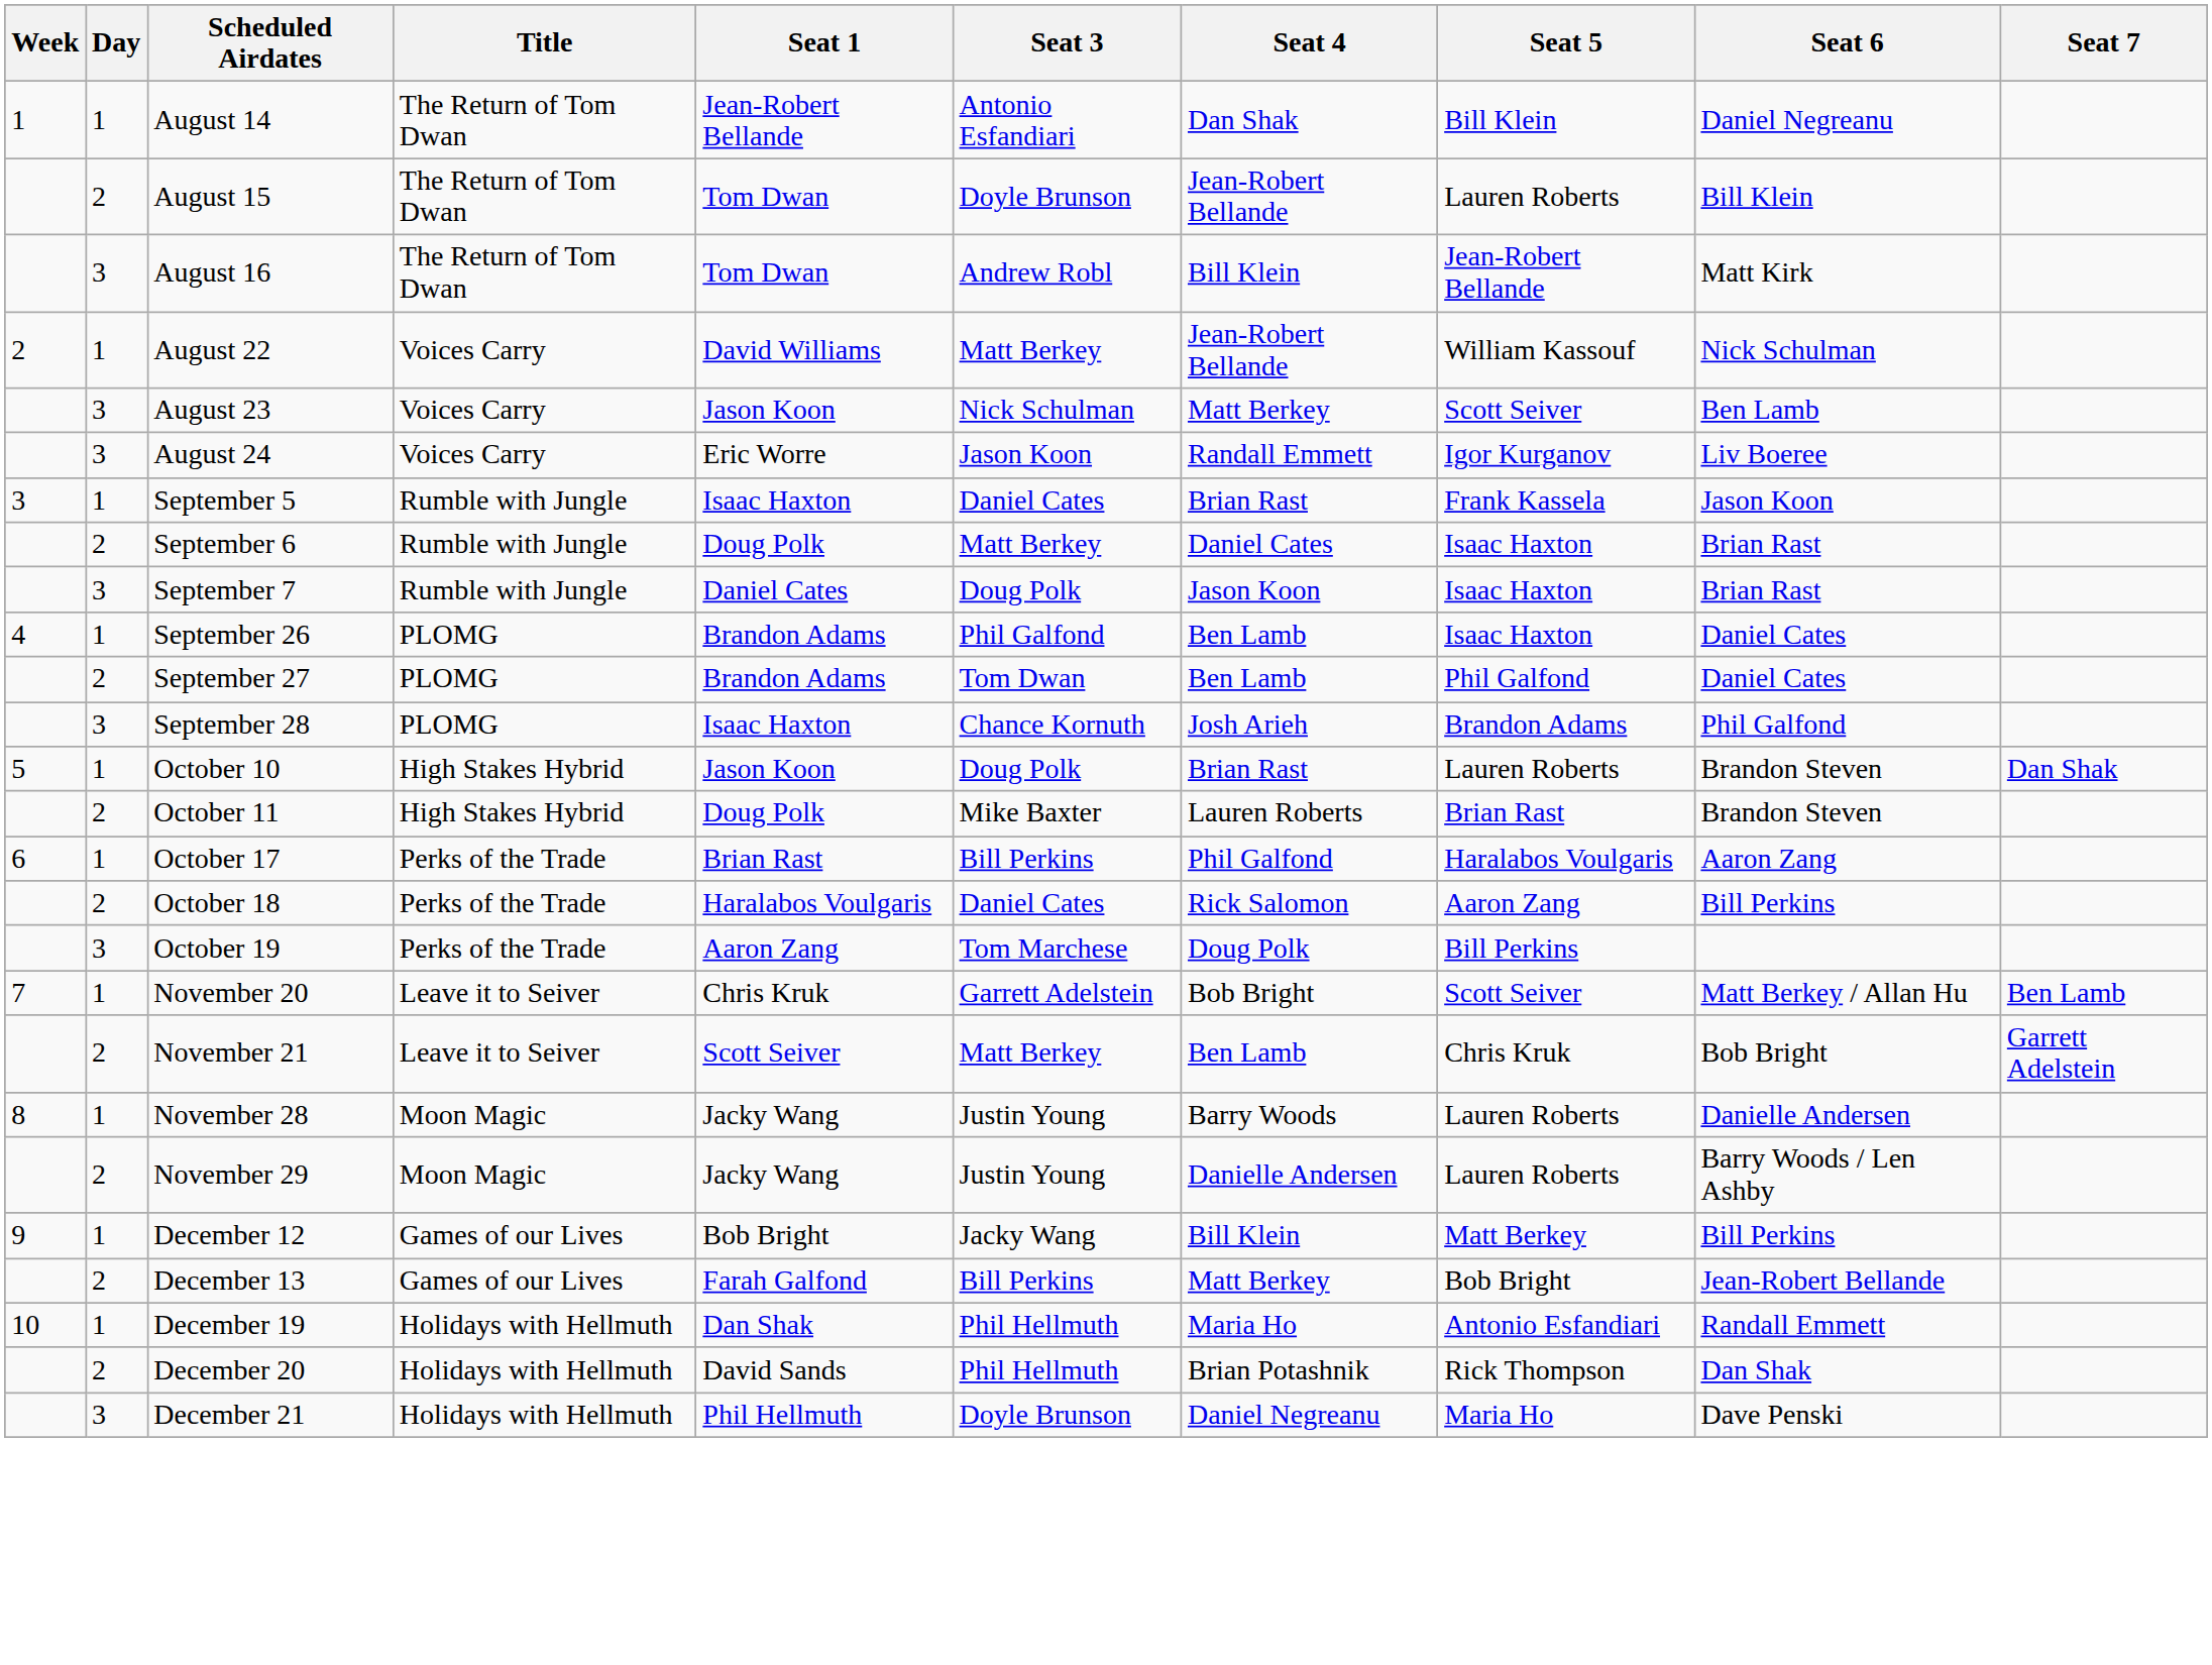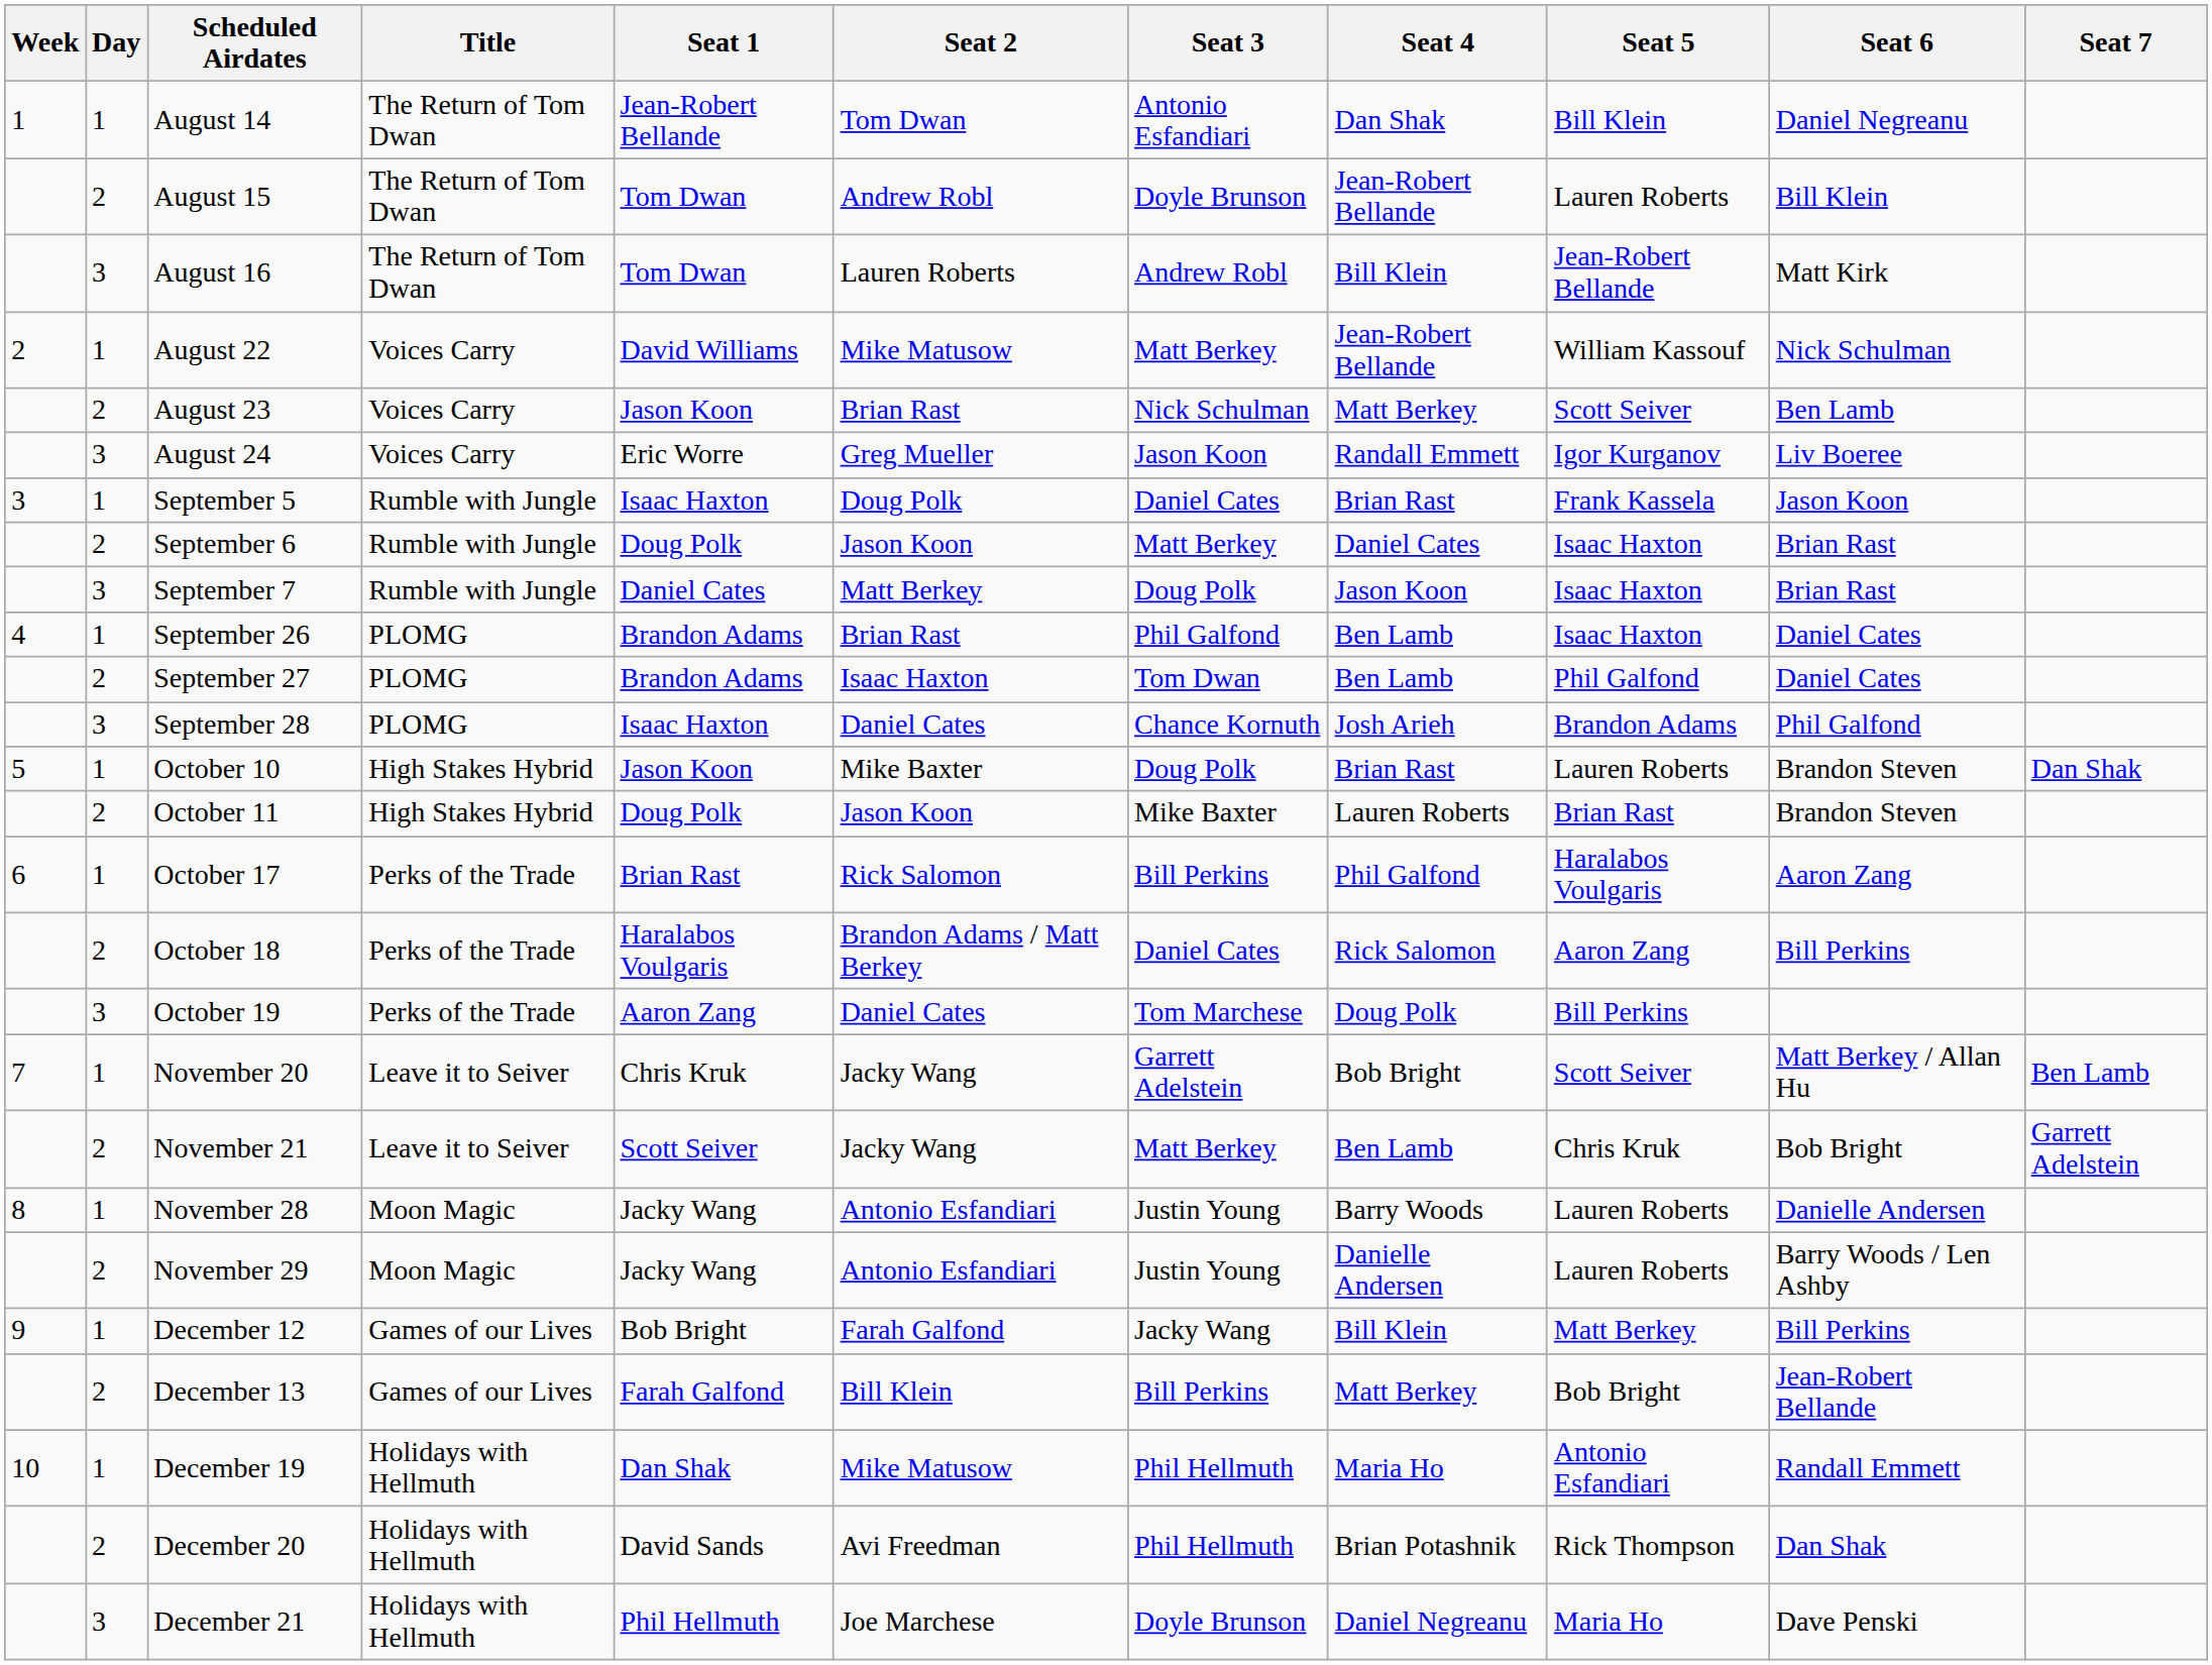 <table class="wikitable">
 <tr>
 <th>Week</th>
 <th>Day</th>
 <th>Scheduled Airdates</th>
 <th>Title</th>
 <th>Seat 1</th>
+<th>Seat 2</th>
 <th>Seat 3</th>
 <th>Seat 4</th>
 <th>Seat 5</th>
 <th>Seat 6</th>
 <th>Seat 7</th>
 </tr>
 <tr>
 <td>1</td>
 <td>1</td>
 <td>August 14</td>
 <td>The Return of Tom Dwan</td>
 <td><a href='#'>Jean-Robert Bellande</a></td>
+<td><a href='#'>Tom Dwan</a></td>
 <td><a href='#'>Antonio Esfandiari</a></td>
 <td><a href='#'>Dan Shak</a></td>
 <td><a href='#'>Bill Klein</a></td>
 <td><a href='#'>Daniel Negreanu</a></td>
 <td></td>
 </tr>
 <tr>
 <td></td>
 <td>2</td>
 <td>August 15</td>
 <td>The Return of Tom Dwan</td>
 <td><a href='#'>Tom Dwan</a></td>
+<td><a href='#'>Andrew Robl</a></td>
 <td><a href='#'>Doyle Brunson</a></td>
 <td><a href='#'>Jean-Robert Bellande</a></td>
 <td>Lauren Roberts</td>
 <td><a href='#'>Bill Klein</a></td>
 <td></td>
 </tr>
 <tr>
 <td></td>
 <td>3</td>
 <td>August 16</td>
 <td>The Return of Tom Dwan</td>
 <td><a href='#'>Tom Dwan</a></td>
+<td>Lauren Roberts</td>
 <td><a href='#'>Andrew Robl</a></td>
 <td><a href='#'>Bill Klein</a></td>
 <td><a href='#'>Jean-Robert Bellande</a></td>
 <td>Matt Kirk</td>
 <td></td>
 </tr>
 <tr>
 <td>2</td>
 <td>1</td>
 <td>August 22</td>
 <td>Voices Carry</td>
 <td><a href='#'>David Williams</a></td>
+<td><a href='#'>Mike Matusow</a></td>
 <td><a href='#'>Matt Berkey</a></td>
 <td><a href='#'>Jean-Robert Bellande</a></td>
 <td>William Kassouf</td>
 <td><a href='#'>Nick Schulman</a></td>
 <td></td>
 </tr>
 <tr>
 <td></td>
-<td>3</td>
+<td>2</td>
 <td>August 23</td>
 <td>Voices Carry</td>
 <td><a href='#'>Jason Koon</a></td>
+<td><a href='#'>Brian Rast</a></td>
 <td><a href='#'>Nick Schulman</a></td>
 <td><a href='#'>Matt Berkey</a></td>
 <td><a href='#'>Scott Seiver</a></td>
 <td><a href='#'>Ben Lamb</a></td>
 <td></td>
 </tr>
 <tr>
 <td></td>
 <td>3</td>
 <td>August 24</td>
 <td>Voices Carry</td>
 <td>Eric Worre</td>
+<td><a href='#'>Greg Mueller</a></td>
 <td><a href='#'>Jason Koon</a></td>
 <td><a href='#'>Randall Emmett</a></td>
 <td><a href='#'>Igor Kurganov</a></td>
 <td><a href='#'>Liv Boeree</a></td>
 <td></td>
 </tr>
 <tr>
 <td>3</td>
 <td>1</td>
 <td>September 5</td>
 <td>Rumble with Jungle</td>
 <td><a href='#'>Isaac Haxton</a></td>
+<td><a href='#'>Doug Polk</a></td>
 <td><a href='#'>Daniel Cates</a></td>
 <td><a href='#'>Brian Rast</a></td>
 <td><a href='#'>Frank Kassela</a></td>
 <td><a href='#'>Jason Koon</a></td>
 <td></td>
 </tr>
 <tr>
 <td></td>
 <td>2</td>
 <td>September 6</td>
 <td>Rumble with Jungle</td>
 <td><a href='#'>Doug Polk</a></td>
+<td><a href='#'>Jason Koon</a></td>
 <td><a href='#'>Matt Berkey</a></td>
 <td><a href='#'>Daniel Cates</a></td>
 <td><a href='#'>Isaac Haxton</a></td>
 <td><a href='#'>Brian Rast</a></td>
 <td></td>
 </tr>
 <tr>
 <td></td>
 <td>3</td>
 <td>September 7</td>
 <td>Rumble with Jungle</td>
 <td><a href='#'>Daniel Cates</a></td>
+<td><a href='#'>Matt Berkey</a></td>
 <td><a href='#'>Doug Polk</a></td>
 <td><a href='#'>Jason Koon</a></td>
 <td><a href='#'>Isaac Haxton</a></td>
 <td><a href='#'>Brian Rast</a></td>
 <td></td>
 </tr>
 <tr>
 <td>4</td>
 <td>1</td>
 <td>September 26</td>
 <td>PLOMG</td>
 <td><a href='#'>Brandon Adams</a></td>
+<td><a href='#'>Brian Rast</a></td>
 <td><a href='#'>Phil Galfond</a></td>
 <td><a href='#'>Ben Lamb</a></td>
 <td><a href='#'>Isaac Haxton</a></td>
 <td><a href='#'>Daniel Cates</a></td>
 <td></td>
 </tr>
 <tr>
 <td></td>
 <td>2</td>
 <td>September 27</td>
 <td>PLOMG</td>
 <td><a href='#'>Brandon Adams</a></td>
+<td><a href='#'>Isaac Haxton</a></td>
 <td><a href='#'>Tom Dwan</a></td>
 <td><a href='#'>Ben Lamb</a></td>
 <td><a href='#'>Phil Galfond</a></td>
 <td><a href='#'>Daniel Cates</a></td>
 <td></td>
 </tr>
 <tr>
 <td></td>
 <td>3</td>
 <td>September 28</td>
 <td>PLOMG</td>
 <td><a href='#'>Isaac Haxton</a></td>
+<td><a href='#'>Daniel Cates</a></td>
 <td><a href='#'>Chance Kornuth</a></td>
 <td><a href='#'>Josh Arieh</a></td>
 <td><a href='#'>Brandon Adams</a></td>
 <td><a href='#'>Phil Galfond</a></td>
 <td></td>
 </tr>
 <tr>
 <td>5</td>
 <td>1</td>
 <td>October 10</td>
 <td>High Stakes Hybrid</td>
 <td><a href='#'>Jason Koon</a></td>
+<td>Mike Baxter</td>
 <td><a href='#'>Doug Polk</a></td>
 <td><a href='#'>Brian Rast</a></td>
 <td>Lauren Roberts</td>
 <td>Brandon Steven</td>
 <td><a href='#'>Dan Shak</a></td>
 </tr>
 <tr>
 <td></td>
 <td>2</td>
 <td>October 11</td>
 <td>High Stakes Hybrid</td>
 <td><a href='#'>Doug Polk</a></td>
+<td><a href='#'>Jason Koon</a></td>
 <td>Mike Baxter</td>
 <td>Lauren Roberts</td>
 <td><a href='#'>Brian Rast</a></td>
 <td>Brandon Steven</td>
 <td></td>
 </tr>
 <tr>
 <td>6</td>
 <td>1</td>
 <td>October 17</td>
 <td>Perks of the Trade</td>
 <td><a href='#'>Brian Rast</a></td>
+<td><a href='#'>Rick Salomon</a></td>
 <td><a href='#'>Bill Perkins</a></td>
 <td><a href='#'>Phil Galfond</a></td>
 <td><a href='#'>Haralabos Voulgaris</a></td>
 <td><a href='#'>Aaron Zang</a></td>
 <td></td>
 </tr>
 <tr>
 <td></td>
 <td>2</td>
 <td>October 18</td>
 <td>Perks of the Trade</td>
 <td><a href='#'>Haralabos Voulgaris</a></td>
+<td><a href='#'>Brandon Adams</a> / <a href='#'>Matt Berkey</a></td>
 <td><a href='#'>Daniel Cates</a></td>
 <td><a href='#'>Rick Salomon</a></td>
 <td><a href='#'>Aaron Zang</a></td>
 <td><a href='#'>Bill Perkins</a></td>
 <td></td>
 </tr>
 <tr>
 <td></td>
 <td>3</td>
 <td>October 19</td>
 <td>Perks of the Trade</td>
 <td><a href='#'>Aaron Zang</a></td>
+<td><a href='#'>Daniel Cates</a></td>
 <td><a href='#'>Tom Marchese</a></td>
 <td><a href='#'>Doug Polk</a></td>
 <td><a href='#'>Bill Perkins</a></td>
 <td></td>
 <td></td>
 </tr>
 <tr>
 <td>7</td>
 <td>1</td>
 <td>November 20</td>
 <td>Leave it to Seiver</td>
 <td>Chris Kruk</td>
+<td>Jacky Wang</td>
 <td><a href='#'>Garrett Adelstein</a></td>
 <td>Bob Bright</td>
 <td><a href='#'>Scott Seiver</a></td>
 <td><a href='#'>Matt Berkey</a> / Allan Hu</td>
 <td><a href='#'>Ben Lamb</a></td>
 </tr>
 <tr>
 <td></td>
 <td>2</td>
 <td>November 21</td>
 <td>Leave it to Seiver</td>
 <td><a href='#'>Scott Seiver</a></td>
+<td>Jacky Wang</td>
 <td><a href='#'>Matt Berkey</a></td>
 <td><a href='#'>Ben Lamb</a></td>
 <td>Chris Kruk</td>
 <td>Bob Bright</td>
 <td><a href='#'>Garrett Adelstein</a></td>
 </tr>
 <tr>
 <td>8</td>
 <td>1</td>
 <td>November 28</td>
 <td>Moon Magic</td>
 <td>Jacky Wang</td>
+<td><a href='#'>Antonio Esfandiari</a></td>
 <td>Justin Young</td>
 <td>Barry Woods</td>
 <td>Lauren Roberts</td>
 <td><a href='#'>Danielle Andersen</a></td>
 <td></td>
 </tr>
 <tr>
 <td></td>
 <td>2</td>
 <td>November 29</td>
 <td>Moon Magic</td>
 <td>Jacky Wang</td>
+<td><a href='#'>Antonio Esfandiari</a></td>
 <td>Justin Young</td>
 <td><a href='#'>Danielle Andersen</a></td>
 <td>Lauren Roberts</td>
 <td>Barry Woods / Len Ashby</td>
 <td></td>
 </tr>
 <tr>
 <td>9</td>
 <td>1</td>
 <td>December 12</td>
 <td>Games of our Lives</td>
 <td>Bob Bright</td>
+<td><a href='#'>Farah Galfond</a></td>
 <td>Jacky Wang</td>
 <td><a href='#'>Bill Klein</a></td>
 <td><a href='#'>Matt Berkey</a></td>
 <td><a href='#'>Bill Perkins</a></td>
 <td></td>
 </tr>
 <tr>
 <td></td>
 <td>2</td>
 <td>December 13</td>
 <td>Games of our Lives</td>
 <td><a href='#'>Farah Galfond</a></td>
+<td><a href='#'>Bill Klein</a></td>
 <td><a href='#'>Bill Perkins</a></td>
 <td><a href='#'>Matt Berkey</a></td>
 <td>Bob Bright</td>
 <td><a href='#'>Jean-Robert Bellande</a></td>
 <td></td>
 </tr>
 <tr>
 <td>10</td>
 <td>1</td>
 <td>December 19</td>
 <td>Holidays with Hellmuth</td>
 <td><a href='#'>Dan Shak</a></td>
+<td><a href='#'>Mike Matusow</a></td>
 <td><a href='#'>Phil Hellmuth</a></td>
 <td><a href='#'>Maria Ho</a></td>
 <td><a href='#'>Antonio Esfandiari</a></td>
 <td><a href='#'>Randall Emmett</a></td>
 <td></td>
 </tr>
 <tr>
 <td></td>
 <td>2</td>
 <td>December 20</td>
 <td>Holidays with Hellmuth</td>
 <td>David Sands</td>
+<td>Avi Freedman</td>
 <td><a href='#'>Phil Hellmuth</a></td>
 <td>Brian Potashnik</td>
 <td>Rick Thompson</td>
 <td><a href='#'>Dan Shak</a></td>
 <td></td>
 </tr>
 <tr>
 <td></td>
 <td>3</td>
 <td>December 21</td>
 <td>Holidays with Hellmuth</td>
 <td><a href='#'>Phil Hellmuth</a></td>
+<td>Joe Marchese</td>
 <td><a href='#'>Doyle Brunson</a></td>
 <td><a href='#'>Daniel Negreanu</a></td>
 <td><a href='#'>Maria Ho</a></td>
 <td>Dave Penski</td>
 <td></td>
 </tr>
 </table>
